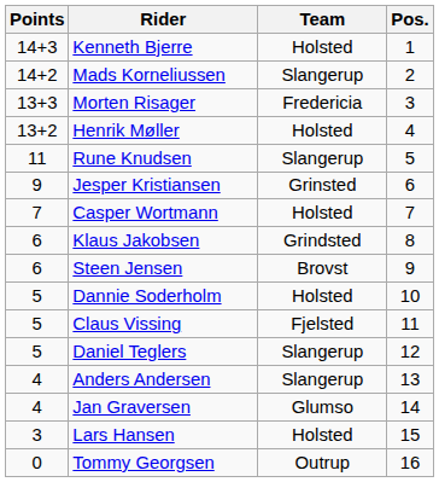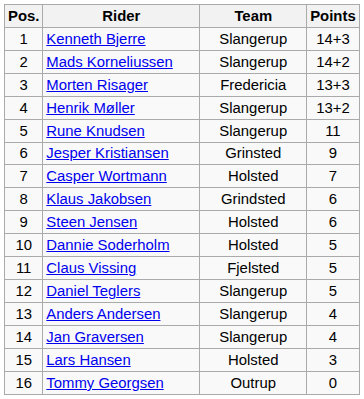 <table class=wikitable style="font-size:93%;">
 <tr>
-<th width=40px>Points</th>
+<th width=25px>Pos.</th>
 <th width=150px>Rider</th>
 <th width=100px>Team</th>
-<th width=25px>Pos.</th>
+<th width=40px>Points</th>
 </tr>
 <tr align=center>
+<td>1</td>
+<td align=left><a href='#'>Kenneth Bjerre</a></td>
+<td>Slangerup</td>
 <td>14+3</td>
-<td align=left><a href='#'>Kenneth Bjerre</a></td>
-<td>Holsted</td>
-<td>1</td>
 </tr>
 <tr align=center>
-<td>14+2</td>
+<td>2</td>
 <td align=left><a href='#'>Mads Korneliussen</a></td>
 <td>Slangerup</td>
-<td>2</td>
+<td>14+2</td>
 </tr>
 <tr align=center>
-<td>13+3</td>
+<td>3</td>
 <td align=left><a href='#'>Morten Risager</a></td>
 <td>Fredericia</td>
-<td>3</td>
+<td>13+3</td>
 </tr>
 <tr align=center>
+<td>4</td>
+<td align=left><a href='#'>Henrik Møller</a></td>
+<td>Slangerup</td>
 <td>13+2</td>
-<td align=left><a href='#'>Henrik Møller</a></td>
-<td>Holsted</td>
-<td>4</td>
 </tr>
 <tr align=center>
-<td>11</td>
+<td>5</td>
 <td align=left><a href='#'>Rune Knudsen</a></td>
 <td>Slangerup</td>
-<td>5</td>
+<td>11</td>
 </tr>
 <tr align=center>
-<td>9</td>
+<td>6</td>
 <td align=left><a href='#'>Jesper Kristiansen</a></td>
 <td>Grinsted</td>
-<td>6</td>
+<td>9</td>
 </tr>
 <tr align=center>
 <td>7</td>
 <td align=left><a href='#'>Casper Wortmann</a></td>
 <td>Holsted</td>
 <td>7</td>
 </tr>
 <tr align=center>
-<td>6</td>
+<td>8</td>
 <td align=left><a href='#'>Klaus Jakobsen</a></td>
 <td>Grindsted</td>
-<td>8</td>
+<td>6</td>
 </tr>
 <tr align=center>
+<td>9</td>
+<td align=left><a href='#'>Steen Jensen</a></td>
+<td>Holsted</td>
 <td>6</td>
-<td align=left><a href='#'>Steen Jensen</a></td>
-<td>Brovst</td>
-<td>9</td>
 </tr>
 <tr align=center>
-<td>5</td>
+<td>10</td>
 <td align=left><a href='#'>Dannie Soderholm</a></td>
 <td>Holsted</td>
-<td>10</td>
+<td>5</td>
 </tr>
 <tr align=center>
-<td>5</td>
+<td>11</td>
 <td align=left><a href='#'>Claus Vissing</a></td>
 <td>Fjelsted</td>
-<td>11</td>
+<td>5</td>
 </tr>
 <tr align=center>
-<td>5</td>
+<td>12</td>
 <td align=left><a href='#'>Daniel Teglers</a></td>
 <td>Slangerup</td>
-<td>12</td>
+<td>5</td>
 </tr>
 <tr align=center>
-<td>4</td>
+<td>13</td>
 <td align=left><a href='#'>Anders Andersen</a></td>
 <td>Slangerup</td>
-<td>13</td>
+<td>4</td>
 </tr>
 <tr align=center>
+<td>14</td>
+<td align=left><a href='#'>Jan Graversen</a></td>
+<td>Slangerup</td>
 <td>4</td>
-<td align=left><a href='#'>Jan Graversen</a></td>
-<td>Glumso</td>
-<td>14</td>
 </tr>
 <tr align=center>
-<td>3</td>
+<td>15</td>
 <td align=left><a href='#'>Lars Hansen</a></td>
 <td>Holsted</td>
-<td>15</td>
+<td>3</td>
 </tr>
 <tr align=center>
-<td>0</td>
+<td>16</td>
 <td align=left><a href='#'>Tommy Georgsen</a></td>
 <td>Outrup</td>
-<td>16</td>
+<td>0</td>
 </tr>
 </table>
